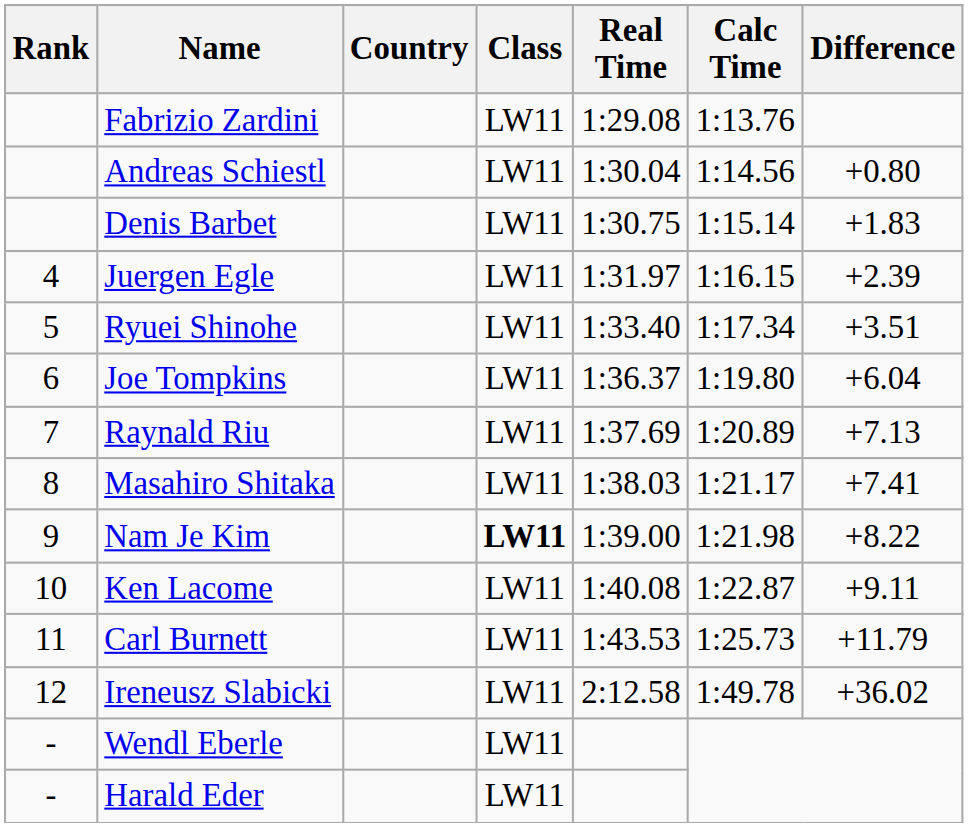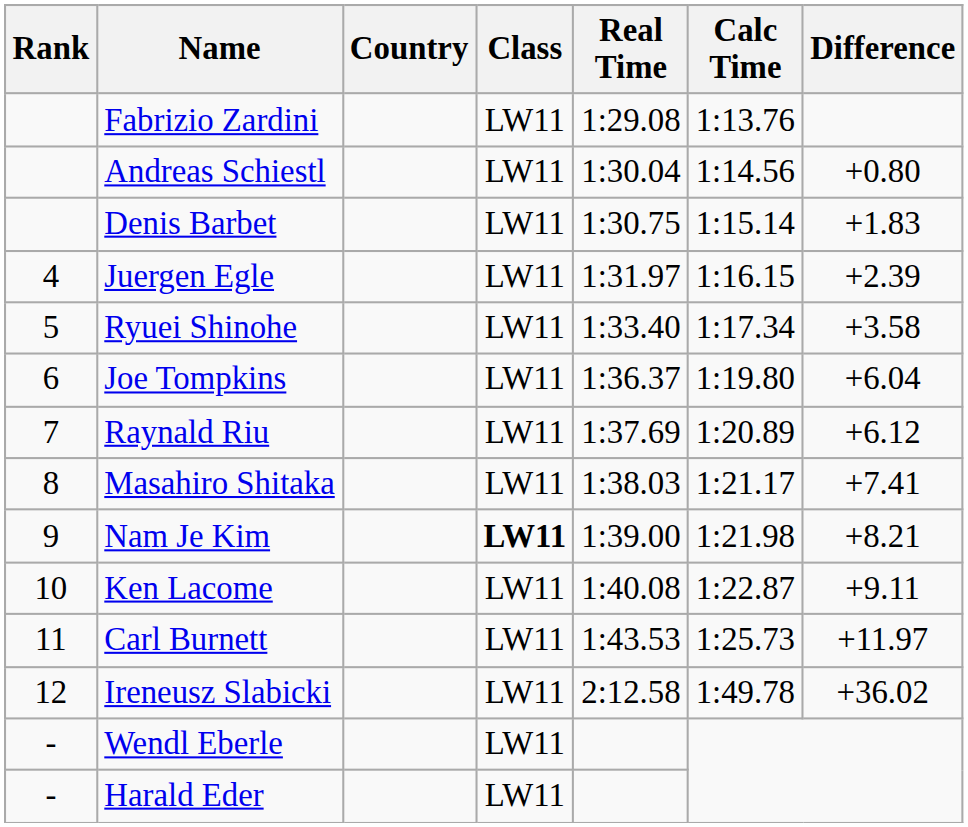 <table class="wikitable sortable" style="text-align:center">
 <tr>
 <th>Rank</th>
 <th>Name</th>
 <th>Country</th>
 <th>Class</th>
 <th>Real<br>Time</th>
 <th>Calc<br>Time</th>
 <th Class="unsortable">Difference</th>
 </tr>
 <tr>
 <td></td>
 <td align=left><a href='#'>Fabrizio Zardini</a></td>
 <td align=left></td>
 <td>LW11</td>
 <td>1:29.08</td>
 <td>1:13.76</td>
 </tr>
 <tr>
 <td></td>
 <td align=left><a href='#'>Andreas Schiestl</a></td>
 <td align=left></td>
 <td>LW11</td>
 <td>1:30.04</td>
 <td>1:14.56</td>
 <td>+0.80</td>
 </tr>
 <tr>
 <td></td>
 <td align=left><a href='#'>Denis Barbet</a></td>
 <td align=left></td>
 <td>LW11</td>
 <td>1:30.75</td>
 <td>1:15.14</td>
 <td>+1.83</td>
 </tr>
 <tr>
 <td>4</td>
 <td align=left><a href='#'>Juergen Egle</a></td>
 <td align=left></td>
 <td>LW11</td>
 <td>1:31.97</td>
 <td>1:16.15</td>
 <td>+2.39</td>
 </tr>
 <tr>
 <td>5</td>
 <td align=left><a href='#'>Ryuei Shinohe</a></td>
 <td align=left></td>
 <td>LW11</td>
 <td>1:33.40</td>
 <td>1:17.34</td>
-<td>+3.51</td>
+<td>+3.58</td>
 </tr>
 <tr>
 <td>6</td>
 <td align=left><a href='#'>Joe Tompkins</a></td>
 <td align=left></td>
 <td>LW11</td>
 <td>1:36.37</td>
 <td>1:19.80</td>
 <td>+6.04</td>
 </tr>
 <tr>
 <td>7</td>
 <td align=left><a href='#'>Raynald Riu</a></td>
 <td align=left></td>
 <td>LW11</td>
 <td>1:37.69</td>
 <td>1:20.89</td>
-<td>+7.13</td>
+<td>+6.12</td>
 </tr>
 <tr>
 <td>8</td>
 <td align=left><a href='#'>Masahiro Shitaka</a></td>
 <td align=left></td>
 <td>LW11</td>
 <td>1:38.03</td>
 <td>1:21.17</td>
 <td>+7.41</td>
 </tr>
 <tr>
 <td>9</td>
 <td align=left><a href='#'>Nam Je Kim</a></td>
 <td align=left></td>
 <td><strong>LW11</strong></td>
 <td>1:39.00</td>
 <td>1:21.98</td>
-<td>+8.22</td>
+<td>+8.21</td>
 </tr>
 <tr>
 <td>10</td>
 <td align=left><a href='#'>Ken Lacome</a></td>
 <td align=left></td>
 <td>LW11</td>
 <td>1:40.08</td>
 <td>1:22.87</td>
 <td>+9.11</td>
 </tr>
 <tr>
 <td>11</td>
 <td align=left><a href='#'>Carl Burnett</a></td>
 <td align=left></td>
 <td>LW11</td>
 <td>1:43.53</td>
 <td>1:25.73</td>
-<td>+11.79</td>
+<td>+11.97</td>
 </tr>
 <tr>
 <td>12</td>
 <td align=left><a href='#'>Ireneusz Slabicki</a></td>
 <td align=left></td>
 <td>LW11</td>
 <td>2:12.58</td>
 <td>1:49.78</td>
 <td>+36.02</td>
 </tr>
 <tr>
 <td>-</td>
 <td align=left><a href='#'>Wendl Eberle</a></td>
 <td align=left></td>
 <td>LW11</td>
 <td></td>
 </tr>
 <tr>
 <td>-</td>
 <td align=left><a href='#'>Harald Eder</a></td>
 <td align=left></td>
 <td>LW11</td>
 <td></td>
 </tr>
 </table>
